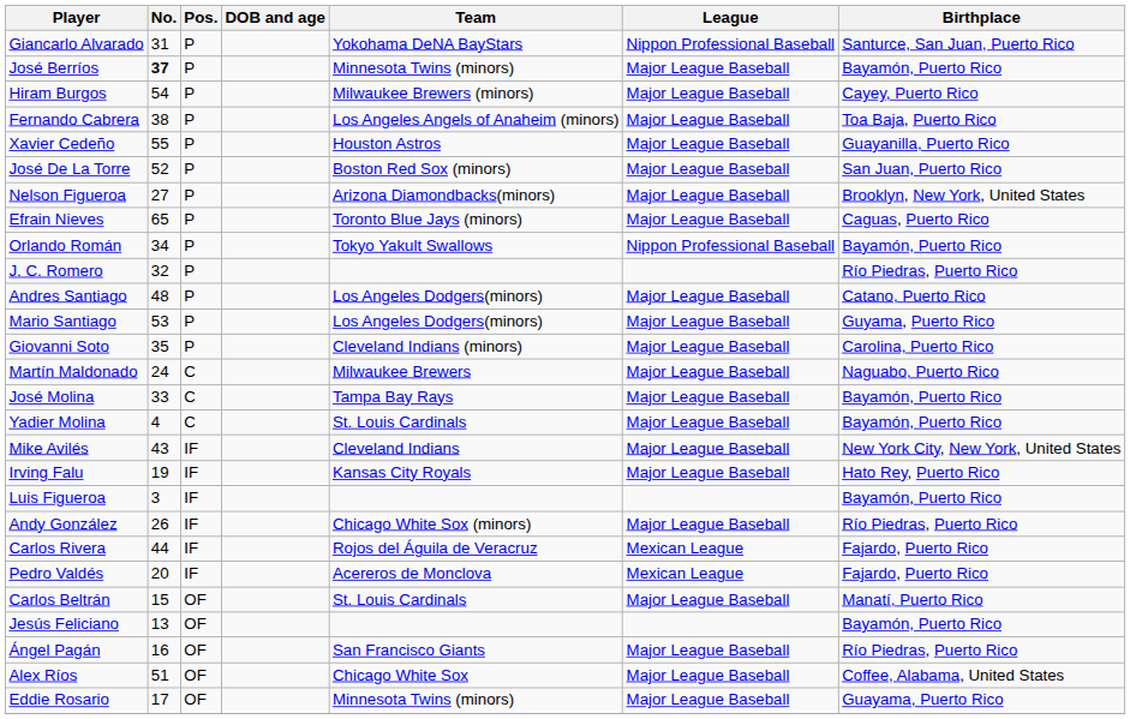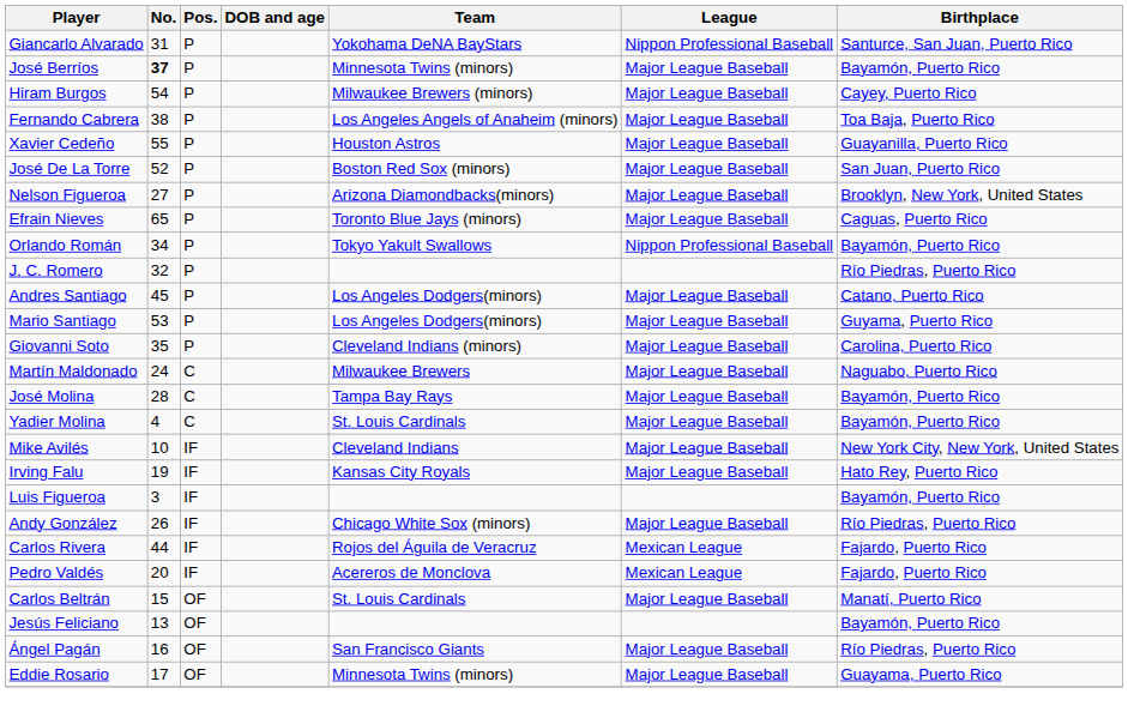 <table class="wikitable sortable">
 <tr>
 <th>Player</th>
 <th>No.</th>
 <th>Pos.</th>
 <th>DOB and age</th>
 <th>Team</th>
 <th>League</th>
 <th>Birthplace</th>
 </tr>
 <tr>
 <td><a href='#'>Giancarlo Alvarado</a></td>
 <td>31</td>
 <td>P</td>
 <td></td>
 <td> <a href='#'>Yokohama DeNA BayStars</a></td>
 <td><a href='#'>Nippon Professional Baseball</a></td>
 <td><a href='#'>Santurce, San Juan, Puerto Rico</a></td>
 </tr>
 <tr>
 <td><a href='#'>José Berríos</a></td>
 <td><strong>37</strong></td>
 <td>P</td>
 <td></td>
 <td> <a href='#'>Minnesota Twins</a> (minors)</td>
 <td><a href='#'>Major League Baseball</a></td>
 <td><a href='#'>Bayamón, Puerto Rico</a></td>
 </tr>
 <tr>
 <td><a href='#'>Hiram Burgos</a></td>
 <td>54</td>
 <td>P</td>
 <td></td>
 <td> <a href='#'>Milwaukee Brewers</a> (minors)</td>
 <td><a href='#'>Major League Baseball</a></td>
 <td><a href='#'>Cayey, Puerto Rico</a></td>
 </tr>
 <tr>
 <td><a href='#'>Fernando Cabrera</a></td>
 <td>38</td>
 <td>P</td>
 <td></td>
 <td> <a href='#'>Los Angeles Angels of Anaheim</a> (minors)</td>
 <td><a href='#'>Major League Baseball</a></td>
 <td><a href='#'>Toa Baja</a>, <a href='#'>Puerto Rico</a></td>
 </tr>
 <tr>
 <td><a href='#'>Xavier Cedeño</a></td>
 <td>55</td>
 <td>P</td>
 <td></td>
 <td> <a href='#'>Houston Astros</a></td>
 <td><a href='#'>Major League Baseball</a></td>
 <td><a href='#'>Guayanilla, Puerto Rico</a></td>
 </tr>
 <tr>
 <td><a href='#'>José De La Torre</a></td>
 <td>52</td>
 <td>P</td>
 <td></td>
 <td> <a href='#'>Boston Red Sox</a> (minors)</td>
 <td><a href='#'>Major League Baseball</a></td>
 <td><a href='#'>San Juan, Puerto Rico</a></td>
 </tr>
 <tr>
 <td><a href='#'>Nelson Figueroa</a></td>
 <td>27</td>
 <td>P</td>
 <td></td>
 <td> <a href='#'>Arizona Diamondbacks</a>(minors)</td>
 <td><a href='#'>Major League Baseball</a></td>
 <td><a href='#'>Brooklyn</a>, <a href='#'>New York</a>, United States</td>
 </tr>
 <tr>
 <td><a href='#'>Efrain Nieves</a></td>
 <td>65</td>
 <td>P</td>
 <td></td>
 <td> <a href='#'>Toronto Blue Jays</a> (minors)</td>
 <td><a href='#'>Major League Baseball</a></td>
 <td><a href='#'>Caguas</a>, <a href='#'>Puerto Rico</a></td>
 </tr>
 <tr>
 <td><a href='#'>Orlando Román</a></td>
 <td>34</td>
 <td>P</td>
 <td></td>
 <td> <a href='#'>Tokyo Yakult Swallows</a></td>
 <td><a href='#'>Nippon Professional Baseball</a></td>
 <td><a href='#'>Bayamón, Puerto Rico</a></td>
 </tr>
 <tr>
 <td><a href='#'>J. C. Romero</a></td>
 <td>32</td>
 <td>P</td>
 <td></td>
 <td></td>
 <td></td>
 <td><a href='#'>Río Piedras</a>, <a href='#'>Puerto Rico</a></td>
 </tr>
 <tr>
 <td><a href='#'>Andres Santiago</a></td>
-<td>48</td>
+<td>45</td>
 <td>P</td>
 <td></td>
 <td> <a href='#'>Los Angeles Dodgers</a>(minors)</td>
 <td><a href='#'>Major League Baseball</a></td>
 <td><a href='#'>Catano, Puerto Rico</a></td>
 </tr>
 <tr>
 <td><a href='#'>Mario Santiago</a></td>
 <td>53</td>
 <td>P</td>
 <td></td>
 <td> <a href='#'>Los Angeles Dodgers</a>(minors)</td>
 <td><a href='#'>Major League Baseball</a></td>
 <td><a href='#'>Guyama</a>, <a href='#'>Puerto Rico</a></td>
 </tr>
 <tr>
 <td><a href='#'>Giovanni Soto</a></td>
 <td>35</td>
 <td>P</td>
 <td></td>
 <td> <a href='#'>Cleveland Indians</a> (minors)</td>
 <td><a href='#'>Major League Baseball</a></td>
 <td><a href='#'>Carolina, Puerto Rico</a></td>
 </tr>
 <tr>
 <td><a href='#'>Martín Maldonado</a></td>
 <td>24</td>
 <td>C</td>
 <td></td>
 <td> <a href='#'>Milwaukee Brewers</a></td>
 <td><a href='#'>Major League Baseball</a></td>
 <td><a href='#'>Naguabo, Puerto Rico</a></td>
 </tr>
 <tr>
 <td><a href='#'>José Molina</a></td>
-<td>33</td>
+<td>28</td>
 <td>C</td>
 <td></td>
 <td> <a href='#'>Tampa Bay Rays</a></td>
 <td><a href='#'>Major League Baseball</a></td>
 <td><a href='#'>Bayamón, Puerto Rico</a></td>
 </tr>
 <tr>
 <td><a href='#'>Yadier Molina</a></td>
 <td>4</td>
 <td>C</td>
 <td></td>
 <td> <a href='#'>St. Louis Cardinals</a></td>
 <td><a href='#'>Major League Baseball</a></td>
 <td><a href='#'>Bayamón, Puerto Rico</a></td>
 </tr>
 <tr>
 <td><a href='#'>Mike Avilés</a></td>
-<td>43</td>
+<td>10</td>
 <td>IF</td>
 <td></td>
 <td> <a href='#'>Cleveland Indians</a></td>
 <td><a href='#'>Major League Baseball</a></td>
 <td><a href='#'>New York City</a>, <a href='#'>New York</a>, United States</td>
 </tr>
 <tr>
 <td><a href='#'>Irving Falu</a></td>
 <td>19</td>
 <td>IF</td>
 <td></td>
 <td> <a href='#'>Kansas City Royals</a></td>
 <td><a href='#'>Major League Baseball</a></td>
 <td><a href='#'>Hato Rey</a>, <a href='#'>Puerto Rico</a></td>
 </tr>
 <tr>
 <td><a href='#'>Luis Figueroa</a></td>
 <td>3</td>
 <td>IF</td>
 <td></td>
 <td></td>
 <td></td>
 <td><a href='#'>Bayamón, Puerto Rico</a></td>
 </tr>
 <tr>
 <td><a href='#'>Andy González</a></td>
 <td>26</td>
 <td>IF</td>
 <td></td>
 <td> <a href='#'>Chicago White Sox</a> (minors)</td>
 <td><a href='#'>Major League Baseball</a></td>
 <td><a href='#'>Río Piedras</a>, <a href='#'>Puerto Rico</a></td>
 </tr>
 <tr>
 <td><a href='#'>Carlos Rivera</a></td>
 <td>44</td>
 <td>IF</td>
 <td></td>
 <td> <a href='#'>Rojos del Águila de Veracruz</a></td>
 <td><a href='#'>Mexican League</a></td>
 <td><a href='#'>Fajardo</a>, <a href='#'>Puerto Rico</a></td>
 </tr>
 <tr>
 <td><a href='#'>Pedro Valdés</a></td>
 <td>20</td>
 <td>IF</td>
 <td></td>
 <td> <a href='#'>Acereros de Monclova</a></td>
 <td><a href='#'>Mexican League</a></td>
 <td><a href='#'>Fajardo</a>, <a href='#'>Puerto Rico</a></td>
 </tr>
 <tr>
 <td><a href='#'>Carlos Beltrán</a></td>
 <td>15</td>
 <td>OF</td>
 <td></td>
 <td> <a href='#'>St. Louis Cardinals</a></td>
 <td><a href='#'>Major League Baseball</a></td>
 <td><a href='#'>Manatí, Puerto Rico</a></td>
 </tr>
 <tr>
 <td><a href='#'>Jesús Feliciano</a></td>
 <td>13</td>
 <td>OF</td>
 <td></td>
 <td></td>
 <td></td>
 <td><a href='#'>Bayamón, Puerto Rico</a></td>
 </tr>
 <tr>
 <td><a href='#'>Ángel Pagán</a></td>
 <td>16</td>
 <td>OF</td>
 <td></td>
 <td> <a href='#'>San Francisco Giants</a></td>
 <td><a href='#'>Major League Baseball</a></td>
 <td><a href='#'>Río Piedras</a>, <a href='#'>Puerto Rico</a></td>
 </tr>
 <tr>
-<td><a href='#'>Alex Ríos</a></td>
-<td>51</td>
-<td>OF</td>
-<td></td>
-<td> <a href='#'>Chicago White Sox</a></td>
-<td><a href='#'>Major League Baseball</a></td>
-<td><a href='#'>Coffee, Alabama</a>, United States</td>
-</tr>
-<tr>
 <td><a href='#'>Eddie Rosario</a></td>
 <td>17</td>
 <td>OF</td>
 <td></td>
 <td> <a href='#'>Minnesota Twins</a> (minors)</td>
 <td><a href='#'>Major League Baseball</a></td>
 <td><a href='#'>Guayama, Puerto Rico</a></td>
 </tr>
 <tr>
 </tr>
 </table>
